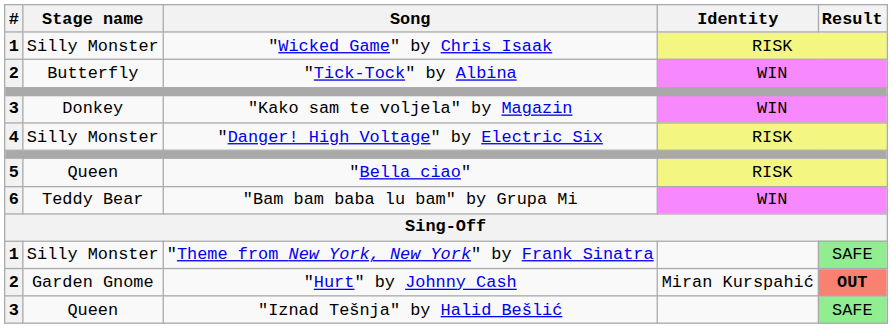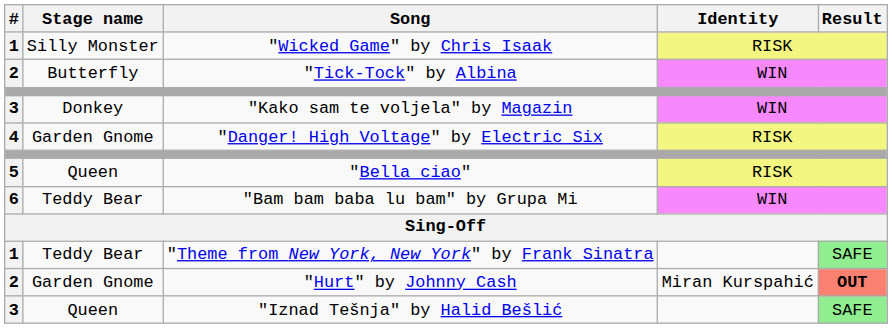 <table class="wikitable plainrowheaders" style="text-align: center;">
 <tr>
 <th>#</th>
 <th>Stage name</th>
 <th>Song</th>
 <th>Identity</th>
 <th>Result</th>
 </tr>
 <tr>
 <th>1</th>
 <td>Silly Monster</td>
 <td>"<a href='#'>Wicked Game</a>" by <a href='#'>Chris Isaak</a></td>
 <td colspan="2" bgcolor="F3F781">RISK</td>
 </tr>
 <tr>
 <th>2</th>
 <td>Butterfly</td>
 <td>"<a href='#'>Tick-Tock</a>" by <a href='#'>Albina</a></td>
 <td colspan="2" bgcolor="F888FD">WIN</td>
 </tr>
 <tr>
 <th colspan="5" style="background:darkgrey"></th>
 </tr>
 <tr>
 <th>3</th>
 <td>Donkey</td>
 <td>"Kako sam te voljela" by <a href='#'>Magazin</a></td>
 <td colspan="2" bgcolor="F888FD">WIN</td>
 </tr>
 <tr>
 <th>4</th>
-<td>Silly Monster</td>
+<td>Garden Gnome</td>
 <td>"<a href='#'>Danger! High Voltage</a>" by <a href='#'>Electric Six</a></td>
 <td colspan="2" bgcolor="F3F781">RISK</td>
 </tr>
 <tr>
 <th colspan="5" style="background:darkgrey"></th>
 </tr>
 <tr>
 <th>5</th>
 <td>Queen</td>
 <td>"<a href='#'>Bella ciao</a>"</td>
 <td colspan="2" bgcolor="F3F781">RISK</td>
 </tr>
 <tr>
 <th>6</th>
 <td>Teddy Bear</td>
 <td>"Bam bam baba lu bam" by Grupa Mi</td>
 <td colspan="2" bgcolor="F888FD">WIN</td>
 </tr>
 <tr>
 <th colspan="5">Sing-Off</th>
 </tr>
 <tr>
 <th>1</th>
-<td>Silly Monster</td>
+<td>Teddy Bear</td>
 <td>"<a href='#'>Theme from <em>New York, New York</em></a>" by <a href='#'>Frank Sinatra</a></td>
 <td></td>
 <td bgcolor="lightgreen">SAFE</td>
 </tr>
 <tr>
 <th>2</th>
 <td>Garden Gnome</td>
 <td>"<a href='#'>Hurt</a>" by <a href='#'>Johnny Cash</a></td>
 <td>Miran Kurspahić</td>
 <td bgcolor="salmon"><strong>OUT</strong></td>
 </tr>
 <tr>
 <th>3</th>
 <td>Queen</td>
 <td>"Iznad Tešnja" by <a href='#'>Halid Bešlić</a></td>
 <td></td>
 <td bgcolor="lightgreen">SAFE</td>
 </tr>
 </table>
